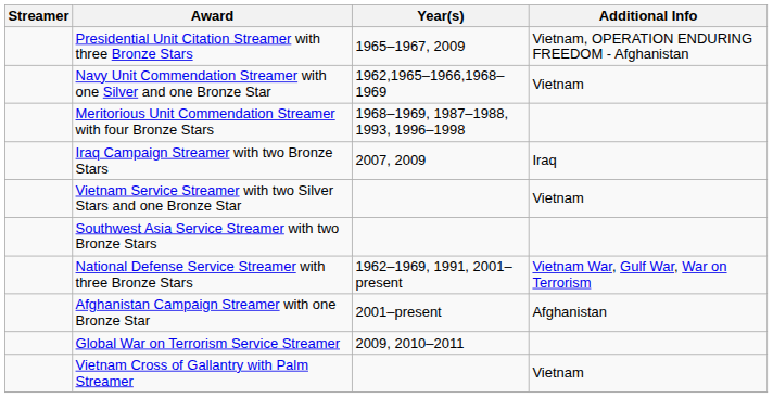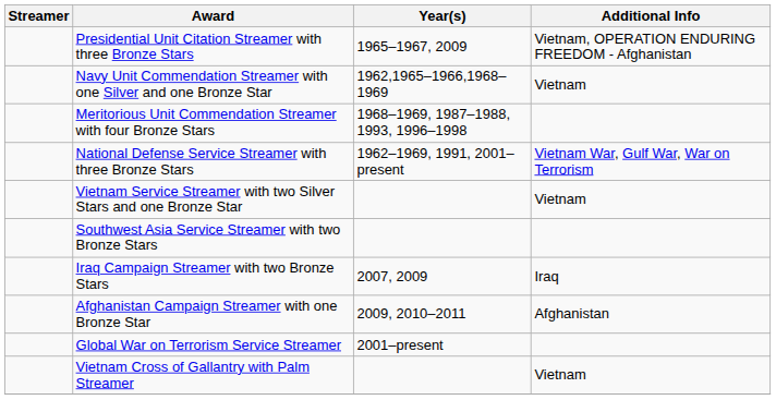 <table class=wikitable>
 <tr>
 <th>Streamer</th>
 <th>Award</th>
 <th>Year(s)</th>
 <th>Additional Info</th>
 </tr>
 <tr>
 <td></td>
 <td><a href='#'>Presidential Unit Citation Streamer</a> with three <a href='#'>Bronze Stars</a></td>
 <td>1965–1967, 2009</td>
 <td>Vietnam, OPERATION ENDURING FREEDOM - Afghanistan</td>
 </tr>
 <tr>
 <td></td>
 <td><a href='#'>Navy Unit Commendation Streamer</a> with one <a href='#'>Silver</a> and one Bronze Star</td>
 <td>1962,1965–1966,1968–1969</td>
 <td>Vietnam</td>
 </tr>
 <tr>
 <td></td>
 <td><a href='#'>Meritorious Unit Commendation Streamer</a> with four Bronze Stars</td>
 <td>1968–1969, 1987–1988, 1993, 1996–1998</td>
 <td><br></td>
 </tr>
 <tr>
 <td></td>
-<td><a href='#'>Iraq Campaign Streamer</a> with two Bronze Stars</td>
-<td>2007, 2009</td>
-<td>Iraq</td>
+<td><a href='#'>National Defense Service Streamer</a> with three Bronze Stars</td>
+<td>1962–1969, 1991, 2001–present</td>
+<td><a href='#'>Vietnam War</a>, <a href='#'>Gulf War</a>, <a href='#'>War on Terrorism</a></td>
 </tr>
 <tr>
 <td></td>
 <td><a href='#'>Vietnam Service Streamer</a> with two Silver Stars and one Bronze Star</td>
 <td><br></td>
 <td>Vietnam</td>
 </tr>
 <tr>
 <td></td>
 <td><a href='#'>Southwest Asia Service Streamer</a> with two Bronze Stars</td>
 <td><br></td>
 <td><br></td>
 </tr>
 <tr>
 <td></td>
-<td><a href='#'>National Defense Service Streamer</a> with three Bronze Stars</td>
-<td>1962–1969, 1991, 2001–present</td>
-<td><a href='#'>Vietnam War</a>, <a href='#'>Gulf War</a>, <a href='#'>War on Terrorism</a></td>
+<td><a href='#'>Iraq Campaign Streamer</a> with two Bronze Stars</td>
+<td>2007, 2009</td>
+<td>Iraq</td>
 </tr>
 <tr>
 <td></td>
 <td><a href='#'>Afghanistan Campaign Streamer</a> with one Bronze Star</td>
-<td>2001–present</td>
+<td>2009, 2010–2011</td>
 <td>Afghanistan</td>
 </tr>
 <tr>
 <td></td>
 <td><a href='#'>Global War on Terrorism Service Streamer</a></td>
-<td>2009, 2010–2011</td>
+<td>2001–present</td>
 <td><br></td>
 </tr>
 <tr>
 <td></td>
 <td><a href='#'>Vietnam Cross of Gallantry with Palm Streamer</a></td>
 <td><br></td>
 <td>Vietnam</td>
 </tr>
 <tr>
 </tr>
 </table>
